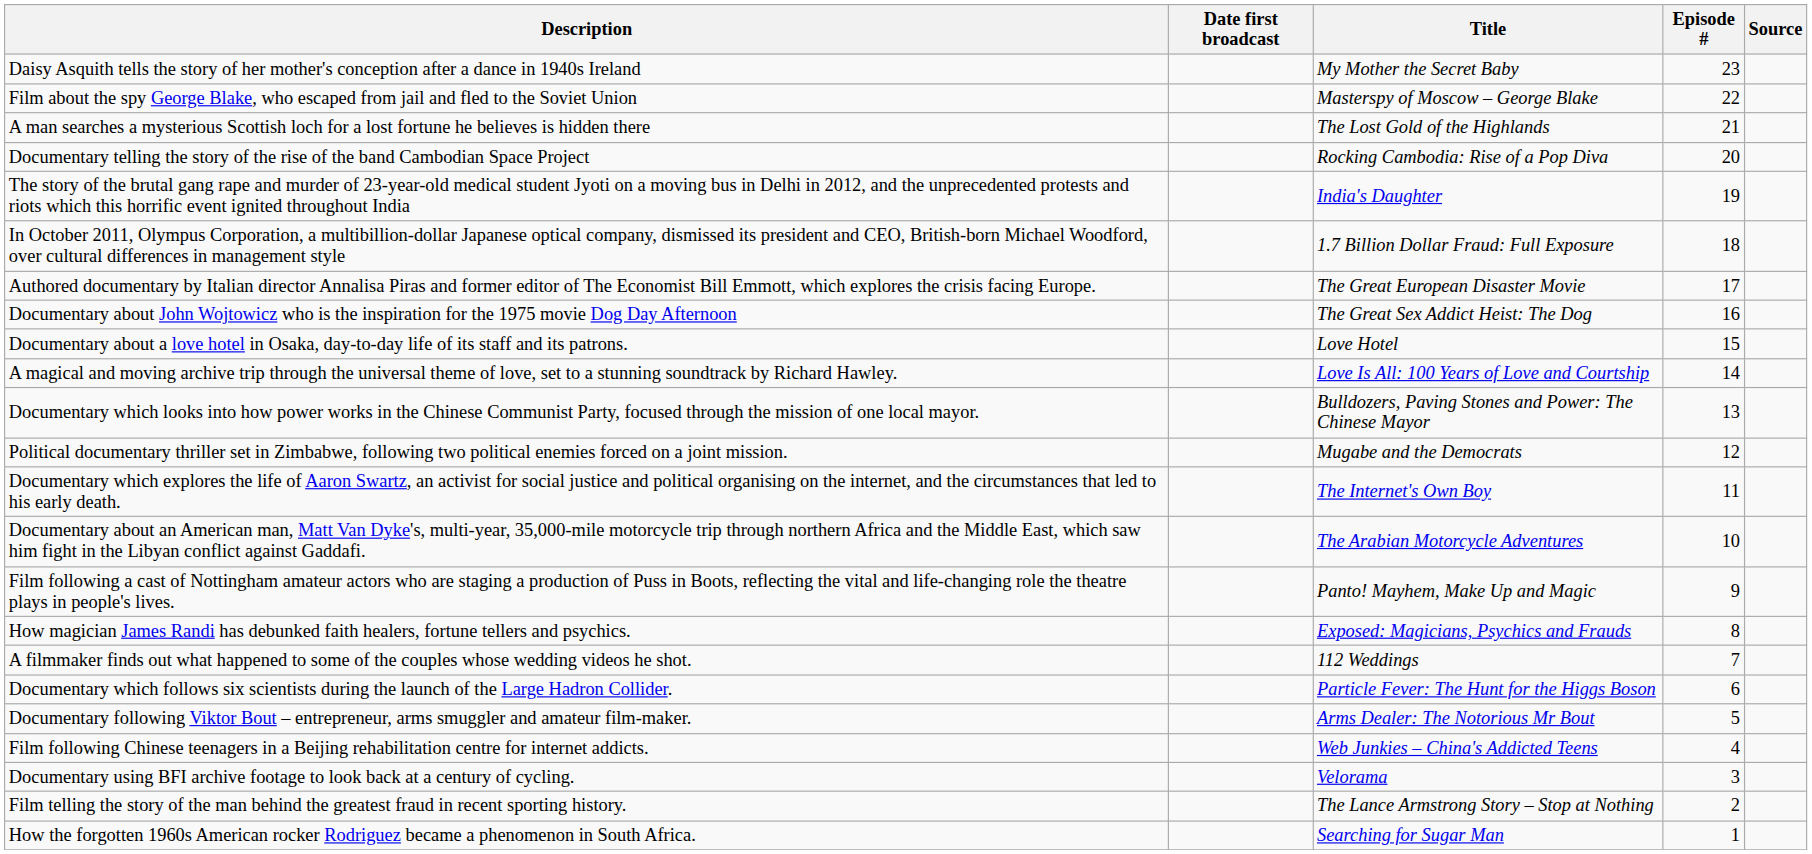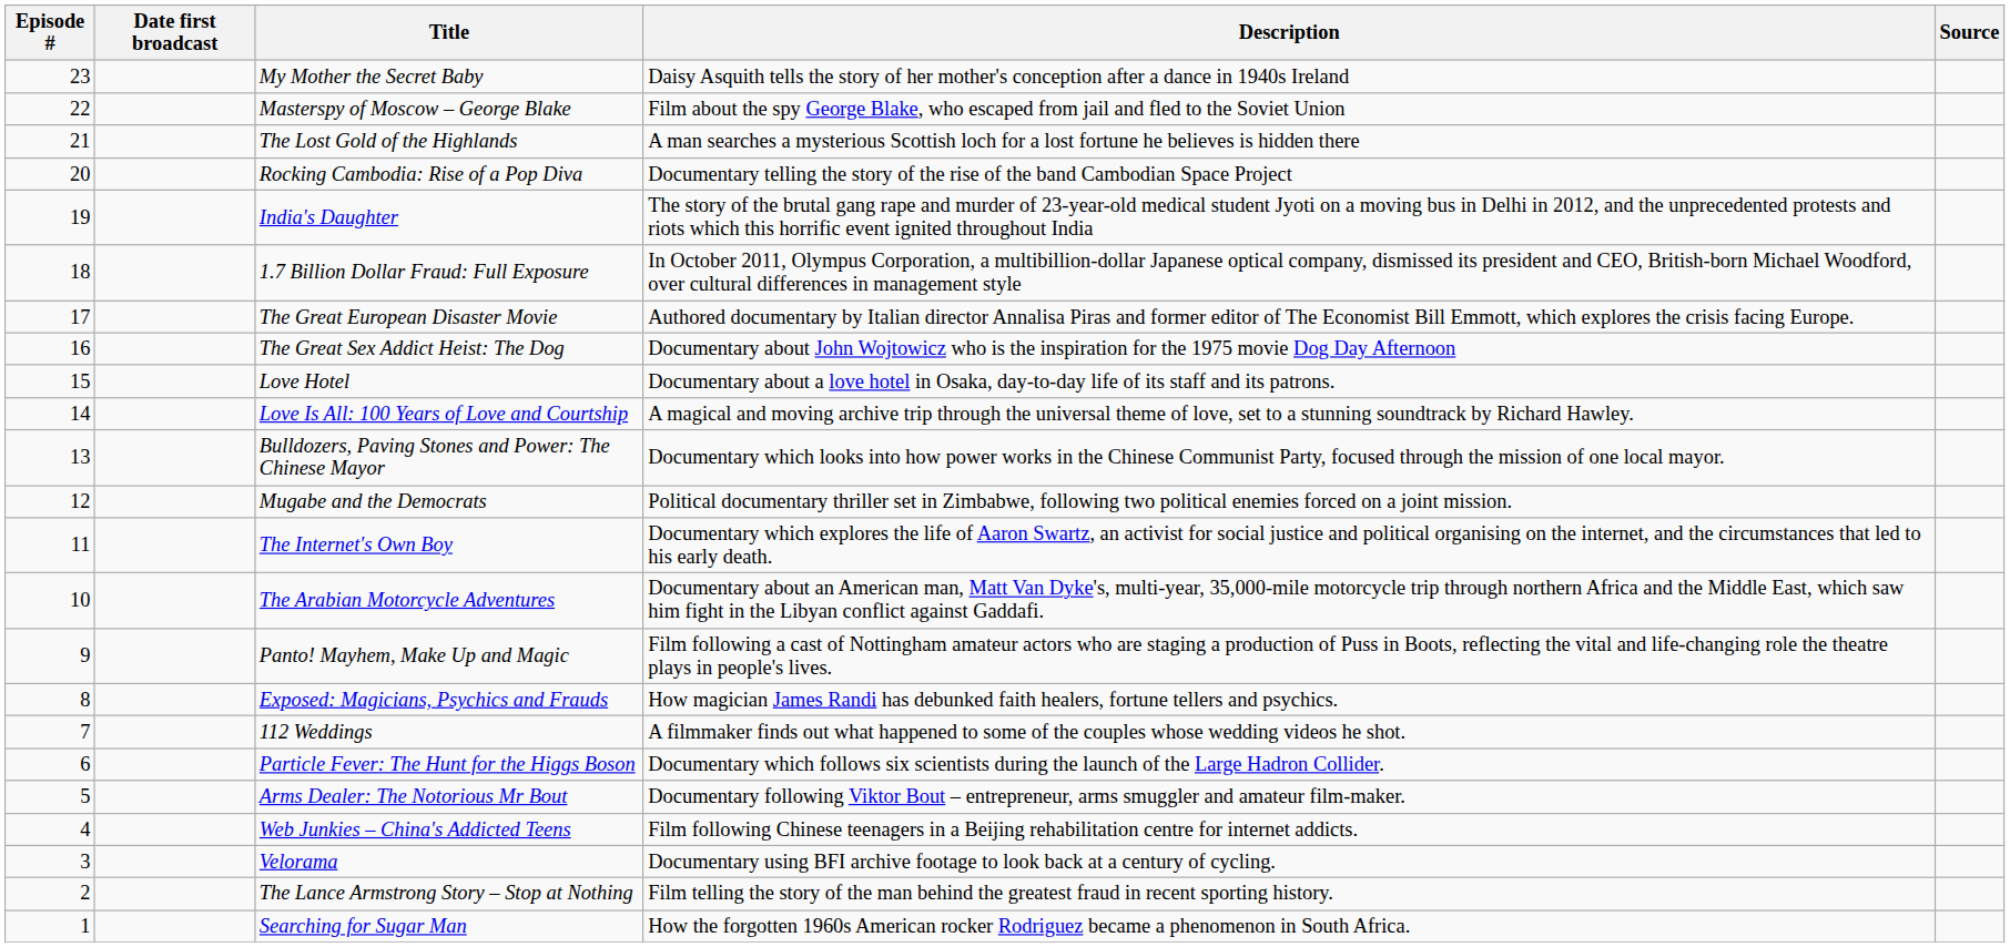 <table class="wikitable sortable plainrowheaders">
 <tr>
-<th scope="col" class="unsortable">Description</th>
+<th scope="col">Episode #</th>
 <th scope="col">Date first broadcast</th>
 <th scope="col">Title</th>
-<th scope="col">Episode #</th>
+<th scope="col" class="unsortable">Description</th>
 <th scope="col" class="unsortable">Source</th>
 </tr>
 <tr>
-<td>Daisy Asquith tells the story of her mother's conception after a dance in 1940s Ireland</td>
+<td align="right">23</td>
 <td align="right"></td>
 <td scope="row"><em>My Mother the Secret Baby</em></td>
-<td align="right">23</td>
+<td>Daisy Asquith tells the story of her mother's conception after a dance in 1940s Ireland</td>
 <td></td>
 </tr>
 <tr>
-<td>Film about the spy <a href='#'>George Blake</a>, who escaped from jail and fled to the Soviet Union</td>
+<td align="right">22</td>
 <td align="right"></td>
 <td scope="row"><em>Masterspy of Moscow – George Blake</em></td>
-<td align="right">22</td>
+<td>Film about the spy <a href='#'>George Blake</a>, who escaped from jail and fled to the Soviet Union</td>
 <td></td>
 </tr>
 <tr>
-<td>A man searches a mysterious Scottish loch for a lost fortune he believes is hidden there</td>
+<td align="right">21</td>
 <td align="right"></td>
 <td scope="row"><em>The Lost Gold of the Highlands</em></td>
-<td align="right">21</td>
+<td>A man searches a mysterious Scottish loch for a lost fortune he believes is hidden there</td>
 <td></td>
 </tr>
 <tr>
-<td>Documentary telling the story of the rise of the band Cambodian Space Project</td>
+<td align="right">20</td>
 <td align="right"></td>
 <td scope="row"><em>Rocking Cambodia: Rise of a Pop Diva</em></td>
-<td align="right">20</td>
+<td>Documentary telling the story of the rise of the band Cambodian Space Project</td>
 <td></td>
 </tr>
 <tr>
-<td>The story of the brutal gang rape and murder of 23-year-old medical student Jyoti on a moving bus in Delhi in 2012, and the unprecedented protests and riots which this horrific event ignited throughout India</td>
+<td align="right">19</td>
 <td align="right"></td>
 <td scope="row"><em><a href='#'>India's Daughter</a></em></td>
-<td align="right">19</td>
+<td>The story of the brutal gang rape and murder of 23-year-old medical student Jyoti on a moving bus in Delhi in 2012, and the unprecedented protests and riots which this horrific event ignited throughout India</td>
 <td></td>
 </tr>
 <tr>
-<td>In October 2011, Olympus Corporation, a multibillion-dollar Japanese optical company, dismissed its president and CEO, British-born Michael Woodford, over cultural differences in management style</td>
+<td align="right">18</td>
 <td align="right"></td>
 <td scope="row"><em>1.7 Billion Dollar Fraud: Full Exposure</em></td>
-<td align="right">18</td>
+<td>In October 2011, Olympus Corporation, a multibillion-dollar Japanese optical company, dismissed its president and CEO, British-born Michael Woodford, over cultural differences in management style</td>
 <td></td>
 </tr>
 <tr>
-<td>Authored documentary by Italian director Annalisa Piras and former editor of The Economist Bill Emmott, which explores the crisis facing Europe.</td>
+<td align="right">17</td>
 <td align="right"></td>
 <td scope="row"><em>The Great European Disaster Movie</em></td>
-<td align="right">17</td>
+<td>Authored documentary by Italian director Annalisa Piras and former editor of The Economist Bill Emmott, which explores the crisis facing Europe.</td>
 <td></td>
 </tr>
 <tr>
-<td>Documentary about <a href='#'>John Wojtowicz</a> who is the inspiration for the 1975 movie <a href='#'>Dog Day Afternoon</a></td>
+<td align="right">16</td>
 <td align="right"></td>
 <td scope="row"><em>The Great Sex Addict Heist: The Dog</em></td>
-<td align="right">16</td>
+<td>Documentary about <a href='#'>John Wojtowicz</a> who is the inspiration for the 1975 movie <a href='#'>Dog Day Afternoon</a></td>
 <td></td>
 </tr>
 <tr>
-<td>Documentary about a <a href='#'>love hotel</a> in Osaka, day-to-day life of its staff and its patrons.</td>
+<td align="right">15</td>
 <td align="right"></td>
 <td scope="row"><em>Love Hotel</em></td>
-<td align="right">15</td>
+<td>Documentary about a <a href='#'>love hotel</a> in Osaka, day-to-day life of its staff and its patrons.</td>
 <td></td>
 </tr>
 <tr>
-<td>A magical and moving archive trip through the universal theme of love, set to a stunning soundtrack by Richard Hawley.</td>
+<td align="right">14</td>
 <td align="right"></td>
 <td scope="row"><em><a href='#'>Love Is All: 100 Years of Love and Courtship</a></em></td>
-<td align="right">14</td>
+<td>A magical and moving archive trip through the universal theme of love, set to a stunning soundtrack by Richard Hawley.</td>
 <td></td>
 </tr>
 <tr>
-<td>Documentary which looks into how power works in the Chinese Communist Party, focused through the mission of one local mayor.</td>
+<td align="right">13</td>
 <td align="right"></td>
 <td scope="row"><em>Bulldozers, Paving Stones and Power: The Chinese Mayor</em></td>
-<td align="right">13</td>
+<td>Documentary which looks into how power works in the Chinese Communist Party, focused through the mission of one local mayor.</td>
 <td></td>
 </tr>
 <tr>
-<td>Political documentary thriller set in Zimbabwe, following two political enemies forced on a joint mission.</td>
+<td align="right">12</td>
 <td align="right"></td>
 <td scope="row"><em>Mugabe and the Democrats</em></td>
-<td align="right">12</td>
+<td>Political documentary thriller set in Zimbabwe, following two political enemies forced on a joint mission.</td>
 <td></td>
 </tr>
 <tr>
-<td>Documentary which explores the life of <a href='#'>Aaron Swartz</a>, an activist for social justice and political organising on the internet, and the circumstances that led to his early death.</td>
+<td align="right">11</td>
 <td align="right"></td>
 <td scope="row"><em><a href='#'>The Internet's Own Boy</a></em></td>
-<td align="right">11</td>
+<td>Documentary which explores the life of <a href='#'>Aaron Swartz</a>, an activist for social justice and political organising on the internet, and the circumstances that led to his early death.</td>
 <td></td>
 </tr>
 <tr>
-<td>Documentary about an American man, <a href='#'>Matt Van Dyke</a>'s, multi-year, 35,000-mile motorcycle trip through northern Africa and the Middle East, which saw him fight in the Libyan conflict against Gaddafi.</td>
+<td align="right">10</td>
 <td align="right"></td>
 <td scope="row"><em><a href='#'>The Arabian Motorcycle Adventures</a></em></td>
-<td align="right">10</td>
+<td>Documentary about an American man, <a href='#'>Matt Van Dyke</a>'s, multi-year, 35,000-mile motorcycle trip through northern Africa and the Middle East, which saw him fight in the Libyan conflict against Gaddafi.</td>
 <td></td>
 </tr>
 <tr>
-<td>Film following a cast of Nottingham amateur actors who are staging a production of Puss in Boots, reflecting the vital and life-changing role the theatre plays in people's lives.</td>
+<td align="right">9</td>
 <td align="right"></td>
 <td scope="row"><em>Panto! Mayhem, Make Up and Magic</em></td>
-<td align="right">9</td>
+<td>Film following a cast of Nottingham amateur actors who are staging a production of Puss in Boots, reflecting the vital and life-changing role the theatre plays in people's lives.</td>
 <td></td>
 </tr>
 <tr>
-<td>How magician <a href='#'>James Randi</a> has debunked faith healers, fortune tellers and psychics.</td>
+<td align="right">8</td>
 <td align="right"></td>
 <td scope="row"><em><a href='#'>Exposed: Magicians, Psychics and Frauds</a></em></td>
-<td align="right">8</td>
+<td>How magician <a href='#'>James Randi</a> has debunked faith healers, fortune tellers and psychics.</td>
 <td></td>
 </tr>
 <tr>
-<td>A filmmaker finds out what happened to some of the couples whose wedding videos he shot.</td>
+<td align="right">7</td>
 <td align="right"></td>
 <td scope="row"><em>112 Weddings</em></td>
-<td align="right">7</td>
+<td>A filmmaker finds out what happened to some of the couples whose wedding videos he shot.</td>
 <td></td>
 </tr>
 <tr>
-<td>Documentary which follows six scientists during the launch of the <a href='#'>Large Hadron Collider</a>.</td>
+<td align="right">6</td>
 <td align="right"></td>
 <td scope="row"><em><a href='#'>Particle Fever: The Hunt for the Higgs Boson</a></em></td>
-<td align="right">6</td>
+<td>Documentary which follows six scientists during the launch of the <a href='#'>Large Hadron Collider</a>.</td>
 <td></td>
 </tr>
 <tr>
-<td>Documentary following <a href='#'>Viktor Bout</a> – entrepreneur, arms smuggler and amateur film-maker.</td>
+<td align="right">5</td>
 <td align="right"></td>
 <td scope="row"><em><a href='#'>Arms Dealer: The Notorious Mr Bout</a></em></td>
-<td align="right">5</td>
+<td>Documentary following <a href='#'>Viktor Bout</a> – entrepreneur, arms smuggler and amateur film-maker.</td>
 <td></td>
 </tr>
 <tr>
-<td>Film following Chinese teenagers in a Beijing rehabilitation centre for internet addicts.</td>
+<td align="right">4</td>
 <td align="right"></td>
 <td scope="row"><em><a href='#'>Web Junkies – China's Addicted Teens</a></em></td>
-<td align="right">4</td>
+<td>Film following Chinese teenagers in a Beijing rehabilitation centre for internet addicts.</td>
 <td></td>
 </tr>
 <tr>
-<td>Documentary using BFI archive footage to look back at a century of cycling.</td>
+<td align="right">3</td>
 <td align="right"></td>
 <td scope="row"><em><a href='#'>Velorama</a></em></td>
-<td align="right">3</td>
+<td>Documentary using BFI archive footage to look back at a century of cycling.</td>
 <td></td>
 </tr>
 <tr>
-<td>Film telling the story of the man behind the greatest fraud in recent sporting history.</td>
+<td align="right">2</td>
 <td align="right"></td>
 <td scope="row"><em>The Lance Armstrong Story – Stop at Nothing</em></td>
-<td align="right">2</td>
+<td>Film telling the story of the man behind the greatest fraud in recent sporting history.</td>
 <td></td>
 </tr>
 <tr>
-<td>How the forgotten 1960s American rocker <a href='#'>Rodriguez</a> became a phenomenon in South Africa.</td>
+<td align="right">1</td>
 <td align="right"></td>
 <td scope="row"><em><a href='#'>Searching for Sugar Man</a></em></td>
-<td align="right">1</td>
+<td>How the forgotten 1960s American rocker <a href='#'>Rodriguez</a> became a phenomenon in South Africa.</td>
 <td></td>
 </tr>
 </table>
